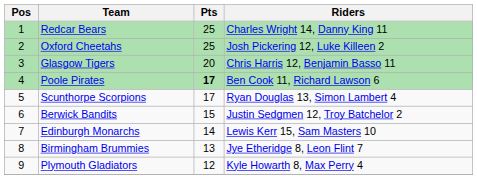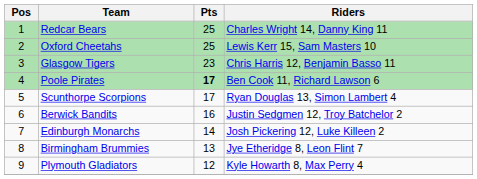 <table class=wikitable width="700">
 <tr>
 <th>Pos</th>
 <th>Team</th>
 <th>Pts</th>
 <th>Riders</th>
 </tr>
 <tr style="background:#ACE1AF;">
 <td align="center">1</td>
 <td><a href='#'>Redcar Bears</a></td>
 <td align="center">25</td>
 <td><a href='#'>Charles Wright</a> 14, <a href='#'>Danny King</a> 11</td>
 </tr>
 <tr style="background:#ACE1AF;">
 <td align="center">2</td>
 <td><a href='#'>Oxford Cheetahs</a></td>
 <td align="center">25</td>
-<td><a href='#'>Josh Pickering</a> 12, <a href='#'>Luke Killeen</a> 2</td>
+<td><a href='#'>Lewis Kerr</a> 15, <a href='#'>Sam Masters</a> 10</td>
 </tr>
 <tr style="background:#ACE1AF;">
 <td align="center">3</td>
 <td><a href='#'>Glasgow Tigers</a></td>
-<td align="center">20</td>
+<td align="center">23</td>
 <td><a href='#'>Chris Harris</a> 12, <a href='#'>Benjamin Basso</a> 11</td>
 </tr>
 <tr style="background:#ACE1AF;">
 <td align="center">4</td>
 <td><a href='#'>Poole Pirates</a></td>
 <td align="center"><strong>17</strong></td>
 <td><a href='#'>Ben Cook</a> 11, <a href='#'>Richard Lawson</a> 6</td>
 </tr>
 <tr>
 <td align="center">5</td>
 <td><a href='#'>Scunthorpe Scorpions</a></td>
 <td align="center">17</td>
 <td><a href='#'>Ryan Douglas</a> 13, <a href='#'>Simon Lambert</a> 4</td>
 </tr>
 <tr>
 <td align="center">6</td>
 <td><a href='#'>Berwick Bandits</a></td>
-<td align="center">15</td>
+<td align="center">16</td>
 <td><a href='#'>Justin Sedgmen</a> 12, <a href='#'>Troy Batchelor</a> 2</td>
 </tr>
 <tr>
 <td align="center">7</td>
 <td><a href='#'>Edinburgh Monarchs</a></td>
 <td align="center">14</td>
-<td><a href='#'>Lewis Kerr</a> 15, <a href='#'>Sam Masters</a> 10</td>
+<td><a href='#'>Josh Pickering</a> 12, <a href='#'>Luke Killeen</a> 2</td>
 </tr>
 <tr>
 <td align="center">8</td>
 <td><a href='#'>Birmingham Brummies</a></td>
 <td align="center">13</td>
 <td><a href='#'>Jye Etheridge</a> 8, <a href='#'>Leon Flint</a> 7</td>
 </tr>
 <tr>
 <td align="center">9</td>
 <td><a href='#'>Plymouth Gladiators</a></td>
 <td align="center">12</td>
 <td><a href='#'>Kyle Howarth</a> 8, <a href='#'>Max Perry</a> 4</td>
 </tr>
 <tr>
 </tr>
 </table>
